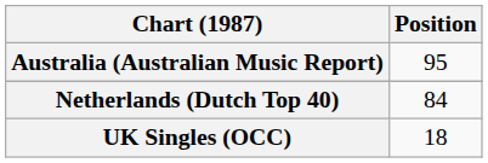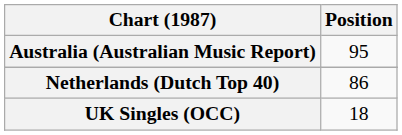 <table class="wikitable plainrowheaders sortable" style="text-align:center">
 <tr>
 <th>Chart (1987)</th>
 <th>Position</th>
 </tr>
 <tr>
 <th scope="row">Australia (Australian Music Report)</th>
 <td>95</td>
 </tr>
 <tr>
 </tr>
 <tr>
 <th scope="row">Netherlands (Dutch Top 40)</th>
-<td>84</td>
+<td>86</td>
 </tr>
 <tr>
 <th scope="row">UK Singles (OCC)</th>
 <td>18</td>
 </tr>
 </table>
